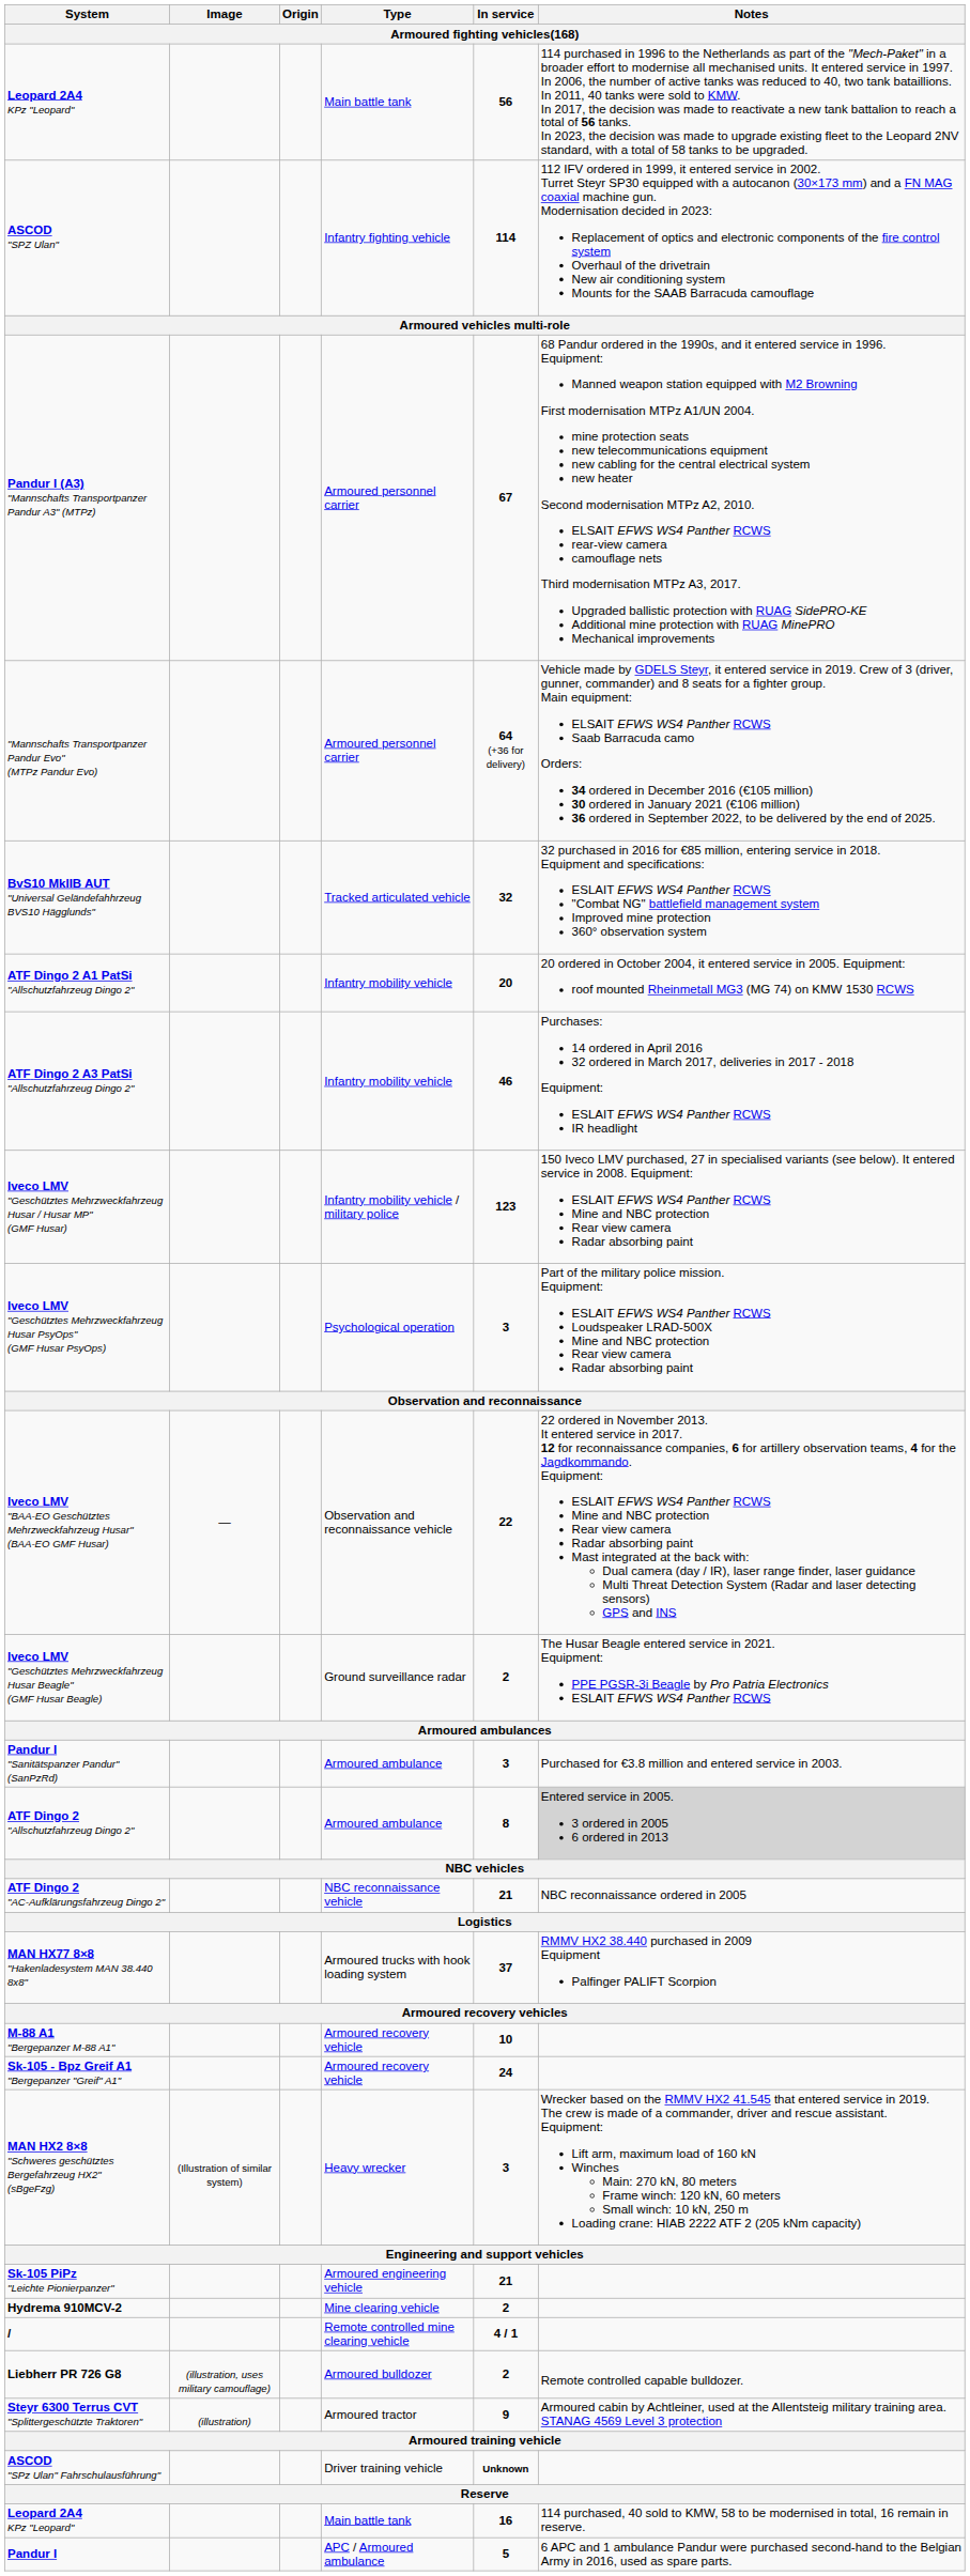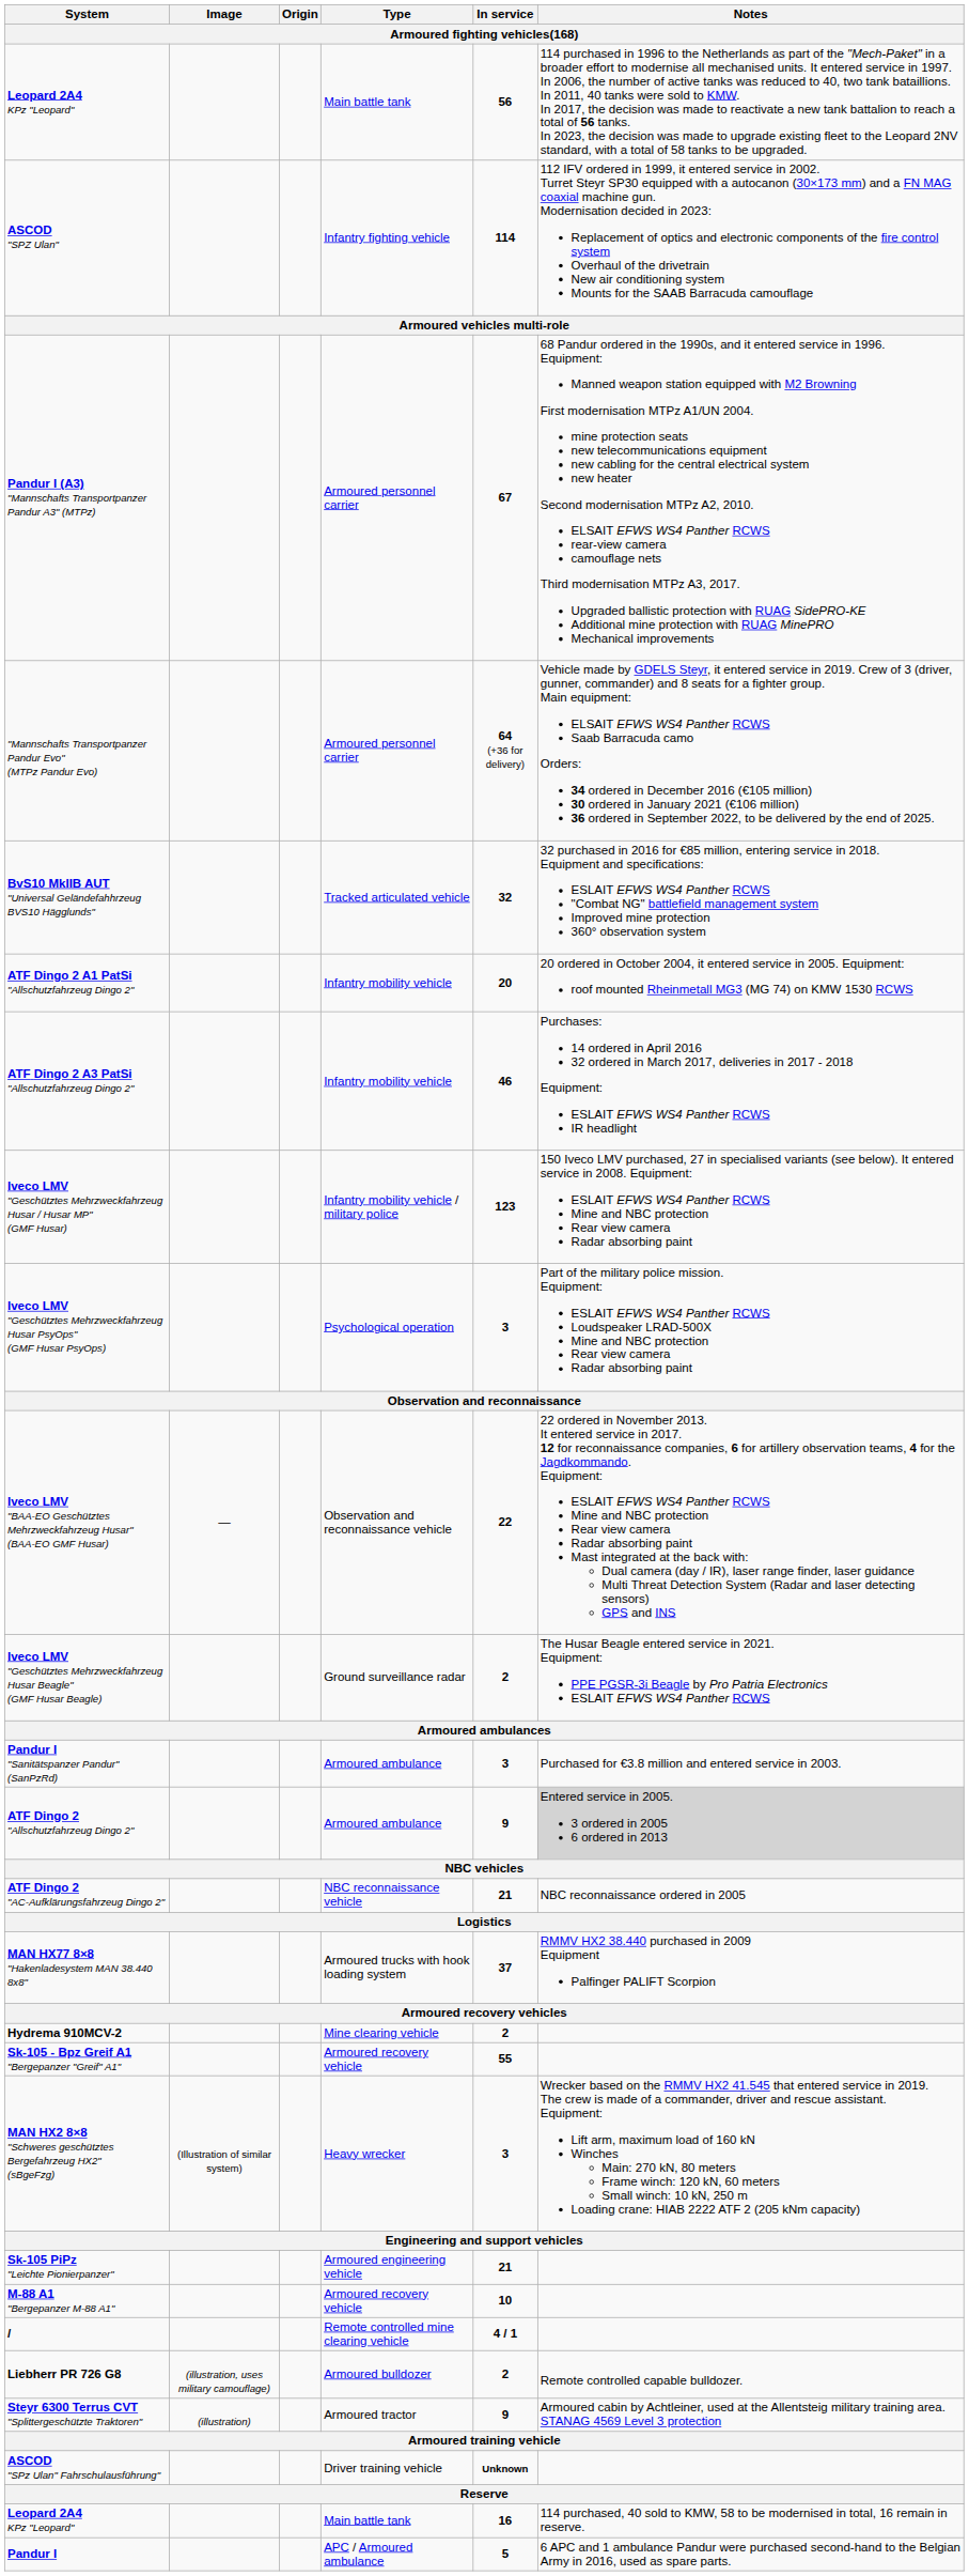 <table class="wikitable">
 <tr>
 <th>System</th>
 <th>Image</th>
 <th>Origin</th>
 <th>Type</th>
 <th>In service</th>
 <th>Notes</th>
 </tr>
 <tr>
 <th colspan="6">Armoured fighting vehicles(168)</th>
 </tr>
 <tr>
 <td><strong><a href='#'>Leopard 2A4</a></strong><br><em><small>KPz "Leopard"</small></em></td>
 <td style="text-align: center; "></td>
 <td></td>
 <td><a href='#'>Main battle tank</a></td>
 <td style="text-align: center; "><strong>56</strong></td>
 <td>114 purchased in 1996 to the Netherlands as part of the <em>"Mech-Paket"</em> in a broader effort to modernise all mechanised units. It entered service in 1997.<br>In 2006, the number of active tanks was reduced to 40, two tank bataillions.<br>In 2011, 40 tanks were sold to <a href='#'>KMW</a>.<br>In 2017, the decision was made to reactivate a new tank battalion to reach a total of <strong>56</strong> tanks.<br>In 2023, the decision was made to upgrade existing fleet to the Leopard 2NV standard, with a total of 58 tanks to be upgraded.</td>
 </tr>
 <tr>
 <td><a href='#'><strong>ASCOD</strong></a><br><small><em>"SPZ Ulan"</em></small></td>
 <td style="text-align: center; "><br></td>
 <td><br></td>
 <td><a href='#'>Infantry fighting vehicle</a></td>
 <td style="text-align: center; "><strong>114</strong></td>
 <td>112 IFV ordered in 1999, it entered service in 2002.<strong></strong><br>Turret Steyr SP30 equipped with a  autocanon (<a href='#'>30×173 mm</a>) and a <a href='#'>FN MAG</a> <a href='#'>coaxial</a> machine gun.<br>Modernisation decided in 2023:<ul><li>Replacement of optics and electronic components of the <a href='#'>fire control system</a></li><li>Overhaul of the drivetrain</li><li>New air conditioning system</li><li>Mounts for the SAAB Barracuda camouflage</li></ul></td>
 </tr>
 <tr>
 <th colspan="6">Armoured vehicles multi-role</th>
 </tr>
 <tr>
 <td><a href='#'><strong>Pandur I (A3)</strong></a><br><em><small>"Mannschafts Transportpanzer Pandur A3" (MTPz)</small></em></td>
 <td style="text-align: center; "></td>
 <td></td>
 <td><a href='#'>Armoured personnel carrier</a></td>
 <td style="text-align: center; "><strong>67</strong></td>
 <td>68 Pandur ordered in the 1990s, and it entered service in 1996.<br>Equipment:<ul><li>Manned weapon station equipped with <a href='#'>M2 Browning</a></li></ul>First modernisation MTPz A1/UN 2004.<ul><li>mine protection seats</li><li>new telecommunications equipment</li><li>new cabling for the central electrical system</li><li>new heater</li></ul>Second modernisation MTPz A2, 2010.<ul><li>ELSAIT <em>EFWS WS4 Panther</em> <a href='#'>RCWS</a></li><li>rear-view camera</li><li>camouflage nets</li></ul>Third modernisation MTPz A3, 2017.<ul><li>Upgraded ballistic protection with <a href='#'>RUAG</a> <em>SidePRO-KE</em></li><li>Additional mine protection with <a href='#'>RUAG</a> <em>MinePRO</em></li><li>Mechanical improvements</li></ul></td>
 </tr>
 <tr>
 <td><strong></strong><br><em><small>"Mannschafts Transportpanzer Pandur Evo"</small></em><br><em><small>(MTPz Pandur Evo)</small></em></td>
 <td style="text-align: center; "></td>
 <td></td>
 <td><a href='#'>Armoured personnel carrier</a></td>
 <td style="text-align: center; "><strong>64</strong><br><small>(+36 for delivery)</small></td>
 <td>Vehicle made by <a href='#'>GDELS Steyr</a>, it entered service in 2019. Crew of 3 (driver, gunner, commander) and 8 seats for a fighter group.<br>Main equipment:<ul><li>ELSAIT <em>EFWS WS4 Panther</em> <a href='#'>RCWS</a></li><li>Saab Barracuda camo</li></ul>Orders:<ul><li><strong>34</strong> ordered in December 2016 (€105 million)</li><li><strong>30</strong> ordered in January 2021 (€106 million)</li><li><strong>36</strong> ordered in September 2022, to be delivered by the end of 2025.</li></ul></td>
 </tr>
 <tr>
 <td><a href='#'><strong>BvS10 MkIIB AUT</strong></a><br><small><em>"Universal Geländefahhrzeug BVS10 Hägglunds"</em></small></td>
 <td style="text-align: center; "></td>
 <td></td>
 <td><a href='#'>Tracked articulated vehicle</a></td>
 <td style="text-align: center; "><strong>32</strong></td>
 <td>32 purchased in 2016 for €85 million, entering service in 2018.<br>Equipment and specifications:<ul><li>ESLAIT <em>EFWS WS4 Panther</em> <a href='#'>RCWS</a></li><li>"Combat NG" <a href='#'>battlefield management system</a></li><li>Improved mine protection</li><li>360° observation system</li></ul></td>
 </tr>
 <tr>
 <td><a href='#'><strong>ATF</strong> <strong>Dingo 2 A1 PatSi</strong></a><br><em><small>"Allschutzfahrzeug Dingo 2"</small></em></td>
 <td style="text-align: center; "></td>
 <td></td>
 <td><a href='#'>Infantry mobility vehicle</a></td>
 <td style="text-align: center; "><strong>20</strong></td>
 <td>20 ordered in October 2004, it entered service in 2005.  Equipment:<br><ul><li>roof mounted <a href='#'>Rheinmetall MG3</a> (MG 74) on KMW 1530 <a href='#'>RCWS</a></li></ul></td>
 </tr>
 <tr>
 <td><a href='#'><strong>ATF</strong> <strong>Dingo 2 A3 PatSi</strong></a><br><em><small>"Allschutzfahrzeug Dingo 2"</small></em></td>
 <td style="text-align: center; "></td>
 <td></td>
 <td><a href='#'>Infantry mobility vehicle</a></td>
 <td style="text-align: center; "><strong>46</strong></td>
 <td>Purchases:<br><ul><li>14 ordered in April 2016</li><li>32 ordered in March 2017, deliveries in 2017 - 2018</li></ul>Equipment:<ul><li>ESLAIT <em>EFWS WS4 Panther</em> <a href='#'>RCWS</a></li><li>IR headlight</li></ul></td>
 </tr>
 <tr>
 <td><strong><a href='#'>Iveco LMV</a></strong><br><em><small>"Geschütztes Mehrzweckfahrzeug Husar / Husar MP"</small></em><br><em><small>(GMF Husar)</small></em></td>
 <td style="text-align: center; "><br></td>
 <td></td>
 <td><a href='#'>Infantry mobility vehicle</a> /<br><a href='#'>military police</a></td>
 <td style="text-align: center; "><strong>123</strong></td>
 <td>150 Iveco LMV purchased, 27 in specialised variants (see below). It entered service in 2008. Equipment:<br><ul><li>ESLAIT <em>EFWS WS4 Panther</em> <a href='#'>RCWS</a></li><li>Mine and NBC protection</li><li>Rear view camera</li><li>Radar absorbing paint</li></ul></td>
 </tr>
 <tr>
 <td><strong><a href='#'>Iveco LMV</a></strong><br><em><small>"Geschütztes Mehrzweckfahrzeug Husar PsyOps"</small></em><br><em><small>(GMF Husar PsyOps)</small></em></td>
 <td style="text-align: center; "></td>
 <td></td>
 <td><a href='#'>Psychological operation</a></td>
 <td style="text-align: center; "><strong>3</strong></td>
 <td>Part of the military police mission.<br>Equipment:<ul><li>ESLAIT <em>EFWS WS4 Panther</em> <a href='#'>RCWS</a></li><li>Loudspeaker LRAD-500X</li><li>Mine and NBC protection</li><li>Rear view camera</li><li>Radar absorbing paint</li></ul></td>
 </tr>
 <tr>
 <th colspan="6">Observation and reconnaissance</th>
 </tr>
 <tr>
 <td><strong><a href='#'>Iveco LMV</a></strong><br><em><small>"BAA-EO Geschütztes Mehrzweckfahrzeug Husar"</small></em><br><em><small>(BAA-EO GMF Husar)</small></em></td>
 <td style="text-align: center; ">—</td>
 <td></td>
 <td>Observation and reconnaissance vehicle</td>
 <td style="text-align: center; "><strong>22</strong></td>
 <td>22 ordered in November 2013.<br>It entered service in 2017.<br><strong>12</strong> for reconnaissance companies, <strong>6</strong> for artillery observation teams, <strong>4</strong> for the <a href='#'>Jagdkommando</a>.<br>Equipment:<ul><li>ESLAIT <em>EFWS WS4 Panther</em> <a href='#'>RCWS</a></li><li>Mine and NBC protection</li><li>Rear view camera</li><li>Radar absorbing paint</li><li>Mast integrated at the back with:<ul><li>Dual camera (day / IR), laser range finder, laser guidance</li><li>Multi Threat Detection System (Radar and laser detecting sensors)</li><li><a href='#'>GPS</a> and <a href='#'>INS</a></li></ul></li></ul></td>
 </tr>
 <tr>
 <td><strong><a href='#'>Iveco LMV</a></strong><br><em><small>"Geschütztes Mehrzweckfahrzeug Husar Beagle"</small></em><br><em><small>(GMF Husar Beagle)</small></em></td>
 <td style="text-align: center; "></td>
 <td><br></td>
 <td>Ground surveillance radar</td>
 <td style="text-align: center; "><strong>2</strong></td>
 <td>The Husar Beagle entered service in 2021.<br>Equipment:<ul><li><a href='#'>PPE PGSR-3i Beagle</a> by <em>Pro Patria Electronics</em></li><li>ESLAIT <em>EFWS WS4 Panther</em> <a href='#'>RCWS</a></li></ul></td>
 </tr>
 <tr>
 <th colspan="6">Armoured ambulances</th>
 </tr>
 <tr>
 <td><strong><a href='#'>Pandur I</a></strong><br><em><small>"Sanitätspanzer Pandur" (SanPzRd)</small></em></td>
 <td style="text-align: center;"></td>
 <td></td>
 <td><a href='#'>Armoured ambulance</a></td>
 <td style="text-align: center; "><strong>3</strong></td>
 <td>Purchased for €3.8 million and entered service in 2003.</td>
 </tr>
 <tr>
 <td><a href='#'><strong>ATF</strong> <strong>Dingo 2</strong></a><br><em><small>"Allschutzfahrzeug Dingo 2"</small></em></td>
 <td style="text-align: center; "></td>
 <td></td>
 <td><a href='#'>Armoured ambulance</a></td>
-<td style="text-align: center; "><strong>8</strong></td>
+<td style="text-align: center; "><strong>9</strong></td>
 <td style="background: lightgrey;">Entered service in 2005.<br><ul><li>3 ordered in 2005</li><li>6 ordered in 2013</li></ul></td>
 </tr>
 <tr>
 <th colspan="6">NBC vehicles</th>
 </tr>
 <tr>
 <td><a href='#'><strong>ATF Dingo 2</strong></a><br><em><small>"AC-Aufklärungsfahrzeug Dingo 2"</small></em></td>
 <td style="text-align: center; "></td>
 <td></td>
 <td><a href='#'>NBC reconnaissance vehicle</a></td>
 <td style="text-align: center; "><strong>21</strong></td>
 <td>NBC reconnaissance ordered in 2005</td>
 </tr>
 <tr>
 <th colspan="6">Logistics</th>
 </tr>
 <tr>
 <td><a href='#'><strong>MAN HX77 8×8</strong></a><br><em><small>"Hakenladesystem MAN 38.440 8x8"</small></em></td>
 <td style="text-align: center; "></td>
 <td><br></td>
 <td>Armoured trucks with hook loading system</td>
 <td style="text-align: center; "><strong>37</strong></td>
 <td><a href='#'>RMMV HX2 38.440</a> purchased in 2009<br>Equipment<ul><li>Palfinger PALIFT Scorpion</li></ul></td>
 </tr>
 <tr>
 <th colspan="6">Armoured recovery vehicles</th>
 </tr>
 <tr>
-<td><a href='#'><strong>M-88 A1</strong></a><br><em><small>"Bergepanzer M-88 A1"</small></em></td>
+<td><strong>Hydrema 910MCV-2</strong></td>
 <td style="text-align: center; "></td>
 <td></td>
-<td><a href='#'>Armoured recovery vehicle</a></td>
-<td style="text-align: center; "><strong>10</strong></td>
+<td><a href='#'>Mine clearing vehicle</a></td>
+<td style="text-align: center; "><strong>2</strong></td>
 <td></td>
 </tr>
 <tr>
 <td><a href='#'><strong>Sk-105 - Bpz Greif A1</strong></a><br><em><small>"Bergepanzer "Greif" A1"</small></em></td>
 <td style="text-align: center; "></td>
 <td></td>
 <td><a href='#'>Armoured recovery vehicle</a></td>
-<td style="text-align: center; "><strong>24</strong></td>
+<td style="text-align: center; "><strong>55</strong></td>
 <td></td>
 </tr>
 <tr>
 <td><a href='#'><strong>MAN HX2 8×8</strong></a><br><em><small>"Schweres geschütztes Bergefahrzeug HX2"</small></em><br><em><small>(sBgeFzg)</small></em></td>
 <td style="text-align: center; "><br><small>(Illustration of similar system)</small></td>
 <td></td>
 <td><a href='#'>Heavy wrecker</a></td>
 <td style="text-align: center; "><strong>3</strong></td>
 <td>Wrecker based on the <a href='#'>RMMV HX2 41.545</a> that entered service in 2019.<br>The crew is made of a commander, driver and rescue assistant.<br>Equipment:<ul><li>Lift arm, maximum load of 160 kN</li><li>Winches<ul><li>Main: 270 kN, 80 meters</li><li>Frame winch: 120 kN, 60 meters</li><li>Small winch: 10 kN, 250 m</li></ul></li><li>Loading crane: HIAB 2222 ATF 2 (205 kNm capacity)</li></ul></td>
 </tr>
 <tr>
 <th colspan="6">Engineering and support vehicles</th>
 </tr>
 <tr>
 <td><a href='#'><strong>Sk-105 PiPz</strong></a><br><em><small>"Leichte Pionierpanzer"</small></em></td>
 <td style="text-align: center; "></td>
 <td></td>
 <td><a href='#'>Armoured engineering vehicle</a></td>
 <td style="text-align: center; "><strong>21</strong></td>
 <td></td>
 </tr>
 <tr>
-<td><strong>Hydrema 910MCV-2</strong></td>
+<td><a href='#'><strong>M-88 A1</strong></a><br><em><small>"Bergepanzer M-88 A1"</small></em></td>
 <td style="text-align: center; "></td>
 <td></td>
-<td><a href='#'>Mine clearing vehicle</a></td>
-<td style="text-align: center; "><strong>2</strong></td>
+<td><a href='#'>Armoured recovery vehicle</a></td>
+<td style="text-align: center; "><strong>10</strong></td>
 <td></td>
 </tr>
 <tr>
 <td><strong> / </strong></td>
 <td style="text-align: center; "></td>
 <td></td>
 <td><a href='#'>Remote controlled mine clearing vehicle</a></td>
 <td style="text-align: center; "><strong>4 / 1</strong></td>
 <td></td>
 </tr>
 <tr>
 <td><strong>Liebherr PR 726 G8</strong></td>
 <td style="text-align: center; "><br><em><small>(illustration, uses military camouflage)</small></em></td>
 <td><br></td>
 <td><a href='#'>Armoured bulldozer</a></td>
 <td style="text-align: center; "><strong>2</strong></td>
 <td><br>Remote controlled capable bulldozer.</td>
 </tr>
 <tr>
 <td><a href='#'><strong>Steyr 6300 Terrus CVT</strong></a><br><em><small>"Splittergeschützte Traktoren"</small></em></td>
 <td style="text-align: center; "><br><em><small>(illustration)</small></em></td>
 <td></td>
 <td>Armoured tractor</td>
 <td style="text-align: center; "><strong>9</strong></td>
 <td>Armoured cabin by Achtleiner, used at the Allentsteig military training area.<br><a href='#'>STANAG 4569 Level 3 protection</a></td>
 </tr>
 <tr>
 <th colspan="6">Armoured training vehicle</th>
 </tr>
 <tr>
 <td><a href='#'><strong>ASCOD</strong></a><br><small><em>"SPz Ulan" Fahrschulausführung"</em></small></td>
 <td style="text-align: center; "></td>
 <td><br></td>
 <td>Driver training vehicle</td>
 <td style="text-align: center; "><small><strong>Unknown</strong></small></td>
 <td></td>
 </tr>
 <tr>
 <th colspan="6">Reserve</th>
 </tr>
 <tr>
 <td><strong><a href='#'>Leopard 2A4</a></strong><br><em><small>KPz "Leopard"</small></em></td>
 <td style="text-align: center; "></td>
 <td></td>
 <td><a href='#'>Main battle tank</a></td>
 <td style="text-align: center; "><strong>16</strong></td>
 <td>114 purchased, 40 sold to KMW, 58 to be modernised in total, 16 remain in reserve.</td>
 </tr>
 <tr>
 <td><strong><a href='#'>Pandur I</a></strong></td>
 <td style="text-align: center; "></td>
 <td><br></td>
 <td><a href='#'>APC</a> / <a href='#'>Armoured ambulance</a></td>
 <td style="text-align: center; "><strong>5</strong><br></td>
 <td>6 APC and 1 ambulance Pandur were purchased second-hand to the Belgian Army in 2016, used as spare parts.</td>
 </tr>
 </table>
